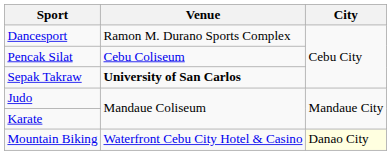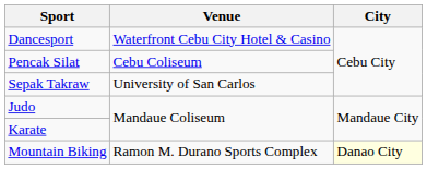 <table class="wikitable sortable">
 <tr>
 <th>Sport</th>
 <th>Venue</th>
 <th>City</th>
 </tr>
 <tr>
 <td><a href='#'>Dancesport</a></td>
-<td>Ramon M. Durano Sports Complex</td>
+<td><a href='#'>Waterfront Cebu City Hotel & Casino</a></td>
 <td rowspan="3">Cebu City</td>
 </tr>
 <tr>
 <td><a href='#'>Pencak Silat</a></td>
 <td><a href='#'>Cebu Coliseum</a></td>
 </tr>
 <tr>
 <td><a href='#'>Sepak Takraw</a></td>
-<td><strong>University of San Carlos</strong></td>
+<td>University of San Carlos</td>
 </tr>
 <tr>
 <td><a href='#'>Judo</a></td>
 <td rowspan="2">Mandaue Coliseum</td>
 <td rowspan="2">Mandaue City</td>
 </tr>
 <tr>
 <td><a href='#'>Karate</a></td>
 </tr>
 <tr>
 <td><a href='#'>Mountain Biking</a></td>
-<td><a href='#'>Waterfront Cebu City Hotel & Casino</a></td>
+<td>Ramon M. Durano Sports Complex</td>
 <td style="background: lightyellow;">Danao City</td>
 </tr>
 </table>
